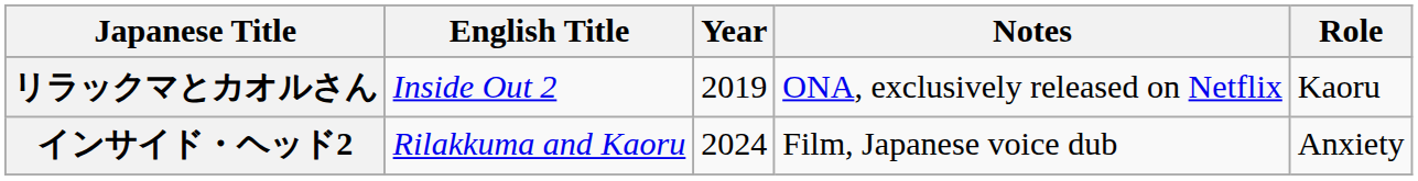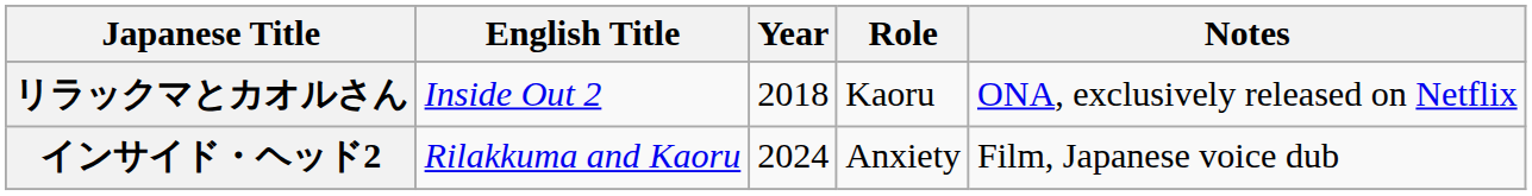 <table class="wikitable plainrowheaders sortable" style="font-size:100%">
 <tr>
 <th scope="col">Japanese Title</th>
 <th scope="col">English Title</th>
 <th scope="col">Year</th>
+<th scope="col">Role</th>
 <th scope="col" class="unsortable">Notes</th>
-<th scope="col">Role</th>
 </tr>
 <tr>
 <th scope="row">リラックマとカオルさん</th>
 <td><em><a href='#'>Inside Out 2</a></em></td>
-<td>2019</td>
+<td>2018</td>
+<td>Kaoru</td>
 <td><a href='#'>ONA</a>, exclusively released on <a href='#'>Netflix</a></td>
-<td>Kaoru</td>
 </tr>
 <tr>
 <th scope="row">インサイド・ヘッド2</th>
 <td><em><a href='#'>Rilakkuma and Kaoru</a></em></td>
 <td>2024</td>
+<td>Anxiety</td>
 <td>Film, Japanese voice dub</td>
-<td>Anxiety</td>
 </tr>
 </table>
